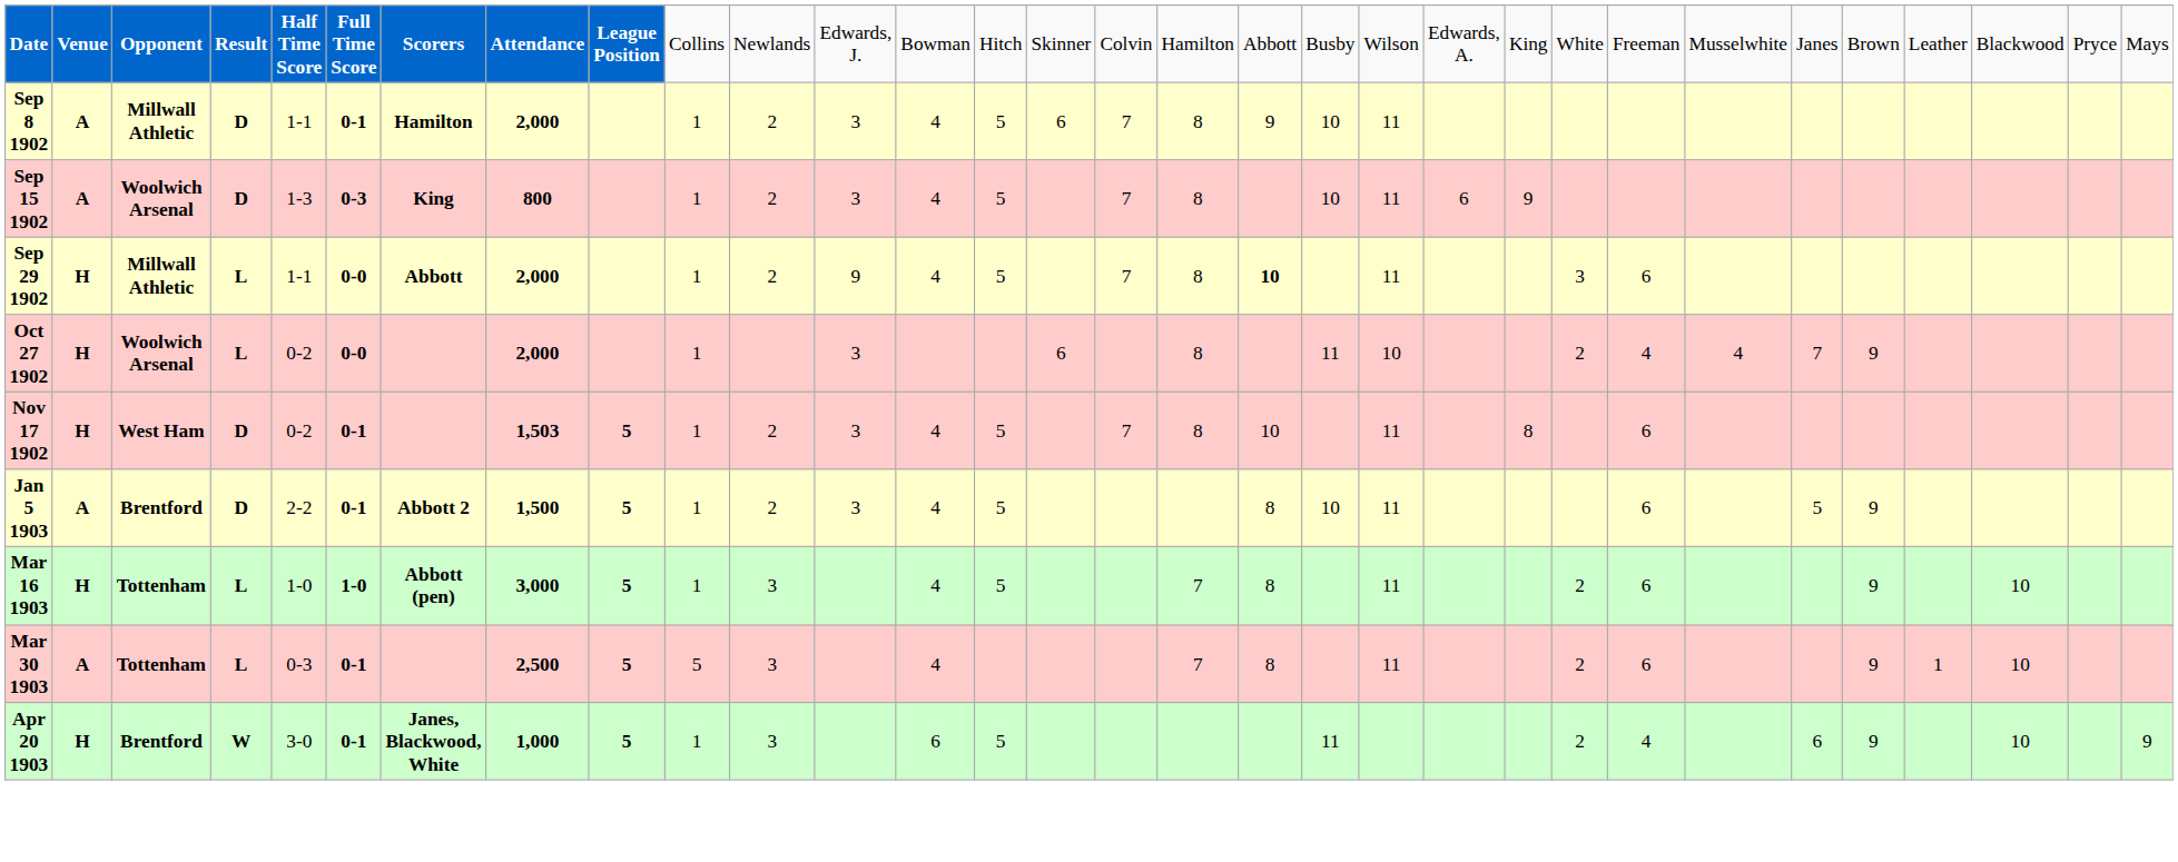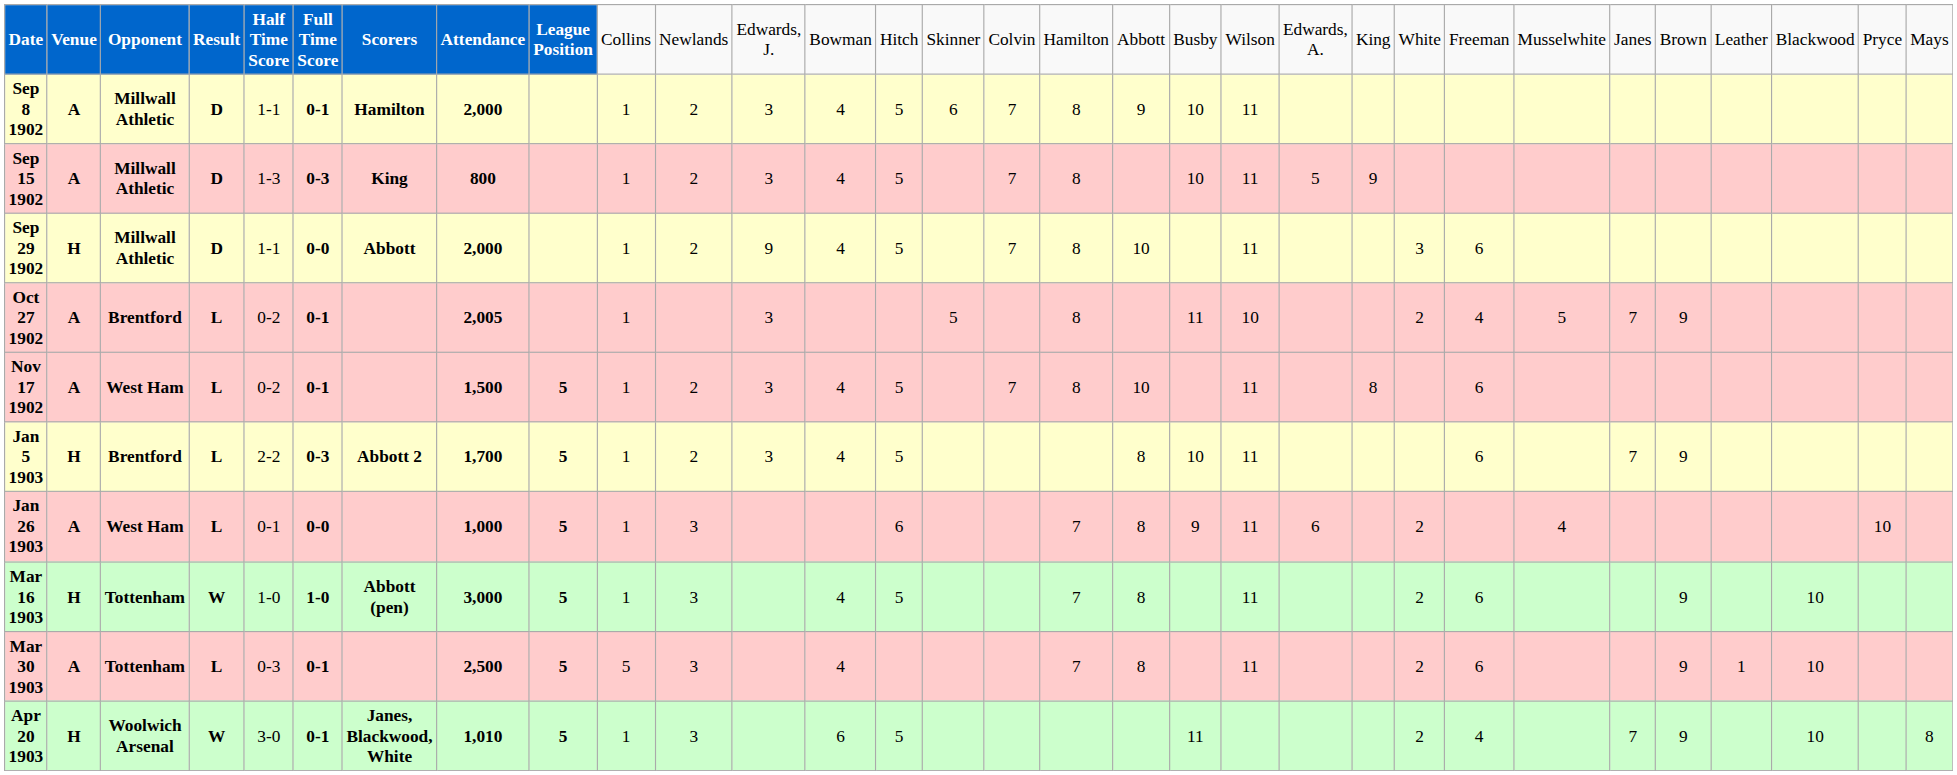 <table class="wikitable sortable" style="font-size:95%; text-align:center">
 <tr>
 <td style="background:#0066CC; color:#FFFFFF; text-align:center;"><strong>Date</strong></td>
 <td style="background:#0066CC; color:#FFFFFF; text-align:center;"><strong>Venue</strong></td>
 <td style="background:#0066CC; color:#FFFFFF; text-align:center;"><strong>Opponent</strong></td>
 <td style="background:#0066CC; color:#FFFFFF; text-align:center;"><strong>Result</strong></td>
 <td style="background:#0066CC; color:#FFFFFF; text-align:center;"><strong>Half Time Score</strong></td>
 <td style="background:#0066CC; color:#FFFFFF; text-align:center;"><strong>Full Time Score</strong></td>
 <td style="background:#0066CC; color:#FFFFFF; text-align:center;"><strong>Scorers</strong></td>
 <td style="background:#0066CC; color:#FFFFFF; text-align:center;"><strong>Attendance</strong></td>
 <td style="background:#0066CC; color:#FFFFFF; text-align:center;"><strong>League Position</strong></td>
 <td>Collins</td>
 <td>Newlands</td>
 <td>Edwards, J.</td>
 <td>Bowman</td>
 <td>Hitch</td>
 <td>Skinner</td>
 <td>Colvin</td>
 <td>Hamilton</td>
 <td>Abbott</td>
 <td>Busby</td>
 <td>Wilson</td>
 <td>Edwards, A.</td>
 <td>King</td>
 <td>White</td>
 <td>Freeman</td>
 <td>Musselwhite</td>
 <td>Janes</td>
 <td>Brown</td>
 <td>Leather</td>
 <td>Blackwood</td>
 <td>Pryce</td>
 <td>Mays</td>
 </tr>
 <tr bgcolor="#FFFFCC">
 <td><strong>Sep 8 1902</strong></td>
 <td><strong>A</strong></td>
 <td><strong>Millwall Athletic</strong></td>
 <td><strong>D</strong></td>
 <td>1-1</td>
 <td><strong>0-1</strong></td>
 <td><strong>Hamilton</strong></td>
 <td><strong>2,000</strong></td>
 <td></td>
 <td>1</td>
 <td>2</td>
 <td>3</td>
 <td>4</td>
 <td>5</td>
 <td>6</td>
 <td>7</td>
 <td>8</td>
 <td>9</td>
 <td>10</td>
 <td>11</td>
 <td></td>
 <td></td>
 <td></td>
 <td></td>
 <td></td>
 <td></td>
 <td></td>
 <td></td>
 <td></td>
 <td></td>
 <td></td>
 </tr>
 <tr bgcolor="#FFCCCC">
 <td><strong>Sep 15 1902</strong></td>
 <td><strong>A</strong></td>
-<td><strong>Woolwich Arsenal</strong></td>
+<td><strong>Millwall Athletic</strong></td>
 <td><strong>D</strong></td>
 <td>1-3</td>
 <td><strong>0-3</strong></td>
 <td><strong>King</strong></td>
 <td><strong>800</strong></td>
 <td></td>
 <td>1</td>
 <td>2</td>
 <td>3</td>
 <td>4</td>
 <td>5</td>
 <td></td>
 <td>7</td>
 <td>8</td>
 <td></td>
 <td>10</td>
 <td>11</td>
-<td>6</td>
+<td>5</td>
 <td>9</td>
 <td></td>
 <td></td>
 <td></td>
 <td></td>
 <td></td>
 <td></td>
 <td></td>
 <td></td>
 <td></td>
 </tr>
 <tr bgcolor="#FFFFCC">
 <td><strong>Sep 29 1902</strong></td>
 <td><strong>H</strong></td>
 <td><strong>Millwall Athletic</strong></td>
-<td><strong>L</strong></td>
+<td><strong>D</strong></td>
 <td>1-1</td>
 <td><strong>0-0</strong></td>
 <td><strong>Abbott</strong></td>
 <td><strong>2,000</strong></td>
 <td></td>
 <td>1</td>
 <td>2</td>
 <td>9</td>
 <td>4</td>
 <td>5</td>
 <td></td>
 <td>7</td>
 <td>8</td>
-<td><strong>10</strong></td>
+<td>10</td>
 <td></td>
 <td>11</td>
 <td></td>
 <td></td>
 <td>3</td>
 <td>6</td>
 <td></td>
 <td></td>
 <td></td>
 <td></td>
 <td></td>
 <td></td>
 <td></td>
 </tr>
 <tr bgcolor="#FFCCCC">
 <td><strong>Oct 27 1902</strong></td>
-<td><strong>H</strong></td>
-<td><strong>Woolwich Arsenal</strong></td>
+<td><strong>A</strong></td>
+<td><strong>Brentford</strong></td>
 <td><strong>L</strong></td>
 <td>0-2</td>
-<td><strong>0-0</strong></td>
+<td><strong>0-1</strong></td>
 <td></td>
-<td><strong>2,000</strong></td>
+<td><strong>2,005</strong></td>
 <td></td>
 <td>1</td>
 <td></td>
 <td>3</td>
 <td></td>
 <td></td>
-<td>6</td>
+<td>5</td>
 <td></td>
 <td>8</td>
 <td></td>
 <td>11</td>
 <td>10</td>
 <td></td>
 <td></td>
 <td>2</td>
 <td>4</td>
-<td>4</td>
+<td>5</td>
 <td>7</td>
 <td>9</td>
 <td></td>
 <td></td>
 <td></td>
 <td></td>
 </tr>
 <tr bgcolor="#FFCCCC">
 <td><strong>Nov 17 1902</strong></td>
-<td><strong>H</strong></td>
+<td><strong>A</strong></td>
 <td><strong>West Ham</strong></td>
-<td><strong>D</strong></td>
+<td><strong>L</strong></td>
 <td>0-2</td>
 <td><strong>0-1</strong></td>
 <td></td>
-<td><strong>1,503</strong></td>
+<td><strong>1,500</strong></td>
 <td><strong>5</strong></td>
 <td>1</td>
 <td>2</td>
 <td>3</td>
 <td>4</td>
 <td>5</td>
 <td></td>
 <td>7</td>
 <td>8</td>
 <td>10</td>
 <td></td>
 <td>11</td>
 <td></td>
 <td>8</td>
 <td></td>
 <td>6</td>
 <td></td>
 <td></td>
 <td></td>
 <td></td>
 <td></td>
 <td></td>
 <td></td>
 </tr>
 <tr bgcolor="#FFFFCC">
 <td><strong>Jan 5 1903</strong></td>
-<td><strong>A</strong></td>
+<td><strong>H</strong></td>
 <td><strong>Brentford</strong></td>
-<td><strong>D</strong></td>
+<td><strong>L</strong></td>
 <td>2-2</td>
-<td><strong>0-1</strong></td>
+<td><strong>0-3</strong></td>
 <td><strong>Abbott 2</strong></td>
-<td><strong>1,500</strong></td>
+<td><strong>1,700</strong></td>
 <td><strong>5</strong></td>
 <td>1</td>
 <td>2</td>
 <td>3</td>
 <td>4</td>
 <td>5</td>
 <td></td>
 <td></td>
 <td></td>
 <td>8</td>
 <td>10</td>
 <td>11</td>
 <td></td>
 <td></td>
 <td></td>
 <td>6</td>
 <td></td>
-<td>5</td>
+<td>7</td>
 <td>9</td>
 <td></td>
 <td></td>
 <td></td>
 <td></td>
 </tr>
+<tr bgcolor="#FFCCCC">
+<td><strong>Jan 26 1903</strong></td>
+<td><strong>A</strong></td>
+<td><strong>West Ham</strong></td>
+<td><strong>L</strong></td>
+<td>0-1</td>
+<td><strong>0-0</strong></td>
+<td></td>
+<td><strong>1,000</strong></td>
+<td><strong>5</strong></td>
+<td>1</td>
+<td>3</td>
+<td></td>
+<td></td>
+<td>6</td>
+<td></td>
+<td></td>
+<td>7</td>
+<td>8</td>
+<td>9</td>
+<td>11</td>
+<td>6</td>
+<td></td>
+<td>2</td>
+<td></td>
+<td>4</td>
+<td></td>
+<td></td>
+<td></td>
+<td></td>
+<td>10</td>
+<td></td>
+</tr>
 <tr bgcolor="#CCFFCC">
 <td><strong>Mar 16 1903</strong></td>
 <td><strong>H</strong></td>
 <td><strong>Tottenham</strong></td>
-<td><strong>L</strong></td>
+<td><strong>W</strong></td>
 <td>1-0</td>
 <td><strong>1-0</strong></td>
 <td><strong>Abbott (pen)</strong></td>
 <td><strong>3,000</strong></td>
 <td><strong>5</strong></td>
 <td>1</td>
 <td>3</td>
 <td></td>
 <td>4</td>
 <td>5</td>
 <td></td>
 <td></td>
 <td>7</td>
 <td>8</td>
 <td></td>
 <td>11</td>
 <td></td>
 <td></td>
 <td>2</td>
 <td>6</td>
 <td></td>
 <td></td>
 <td>9</td>
 <td></td>
 <td>10</td>
 <td></td>
 <td></td>
 </tr>
 <tr bgcolor="#FFCCCC">
 <td><strong>Mar 30 1903</strong></td>
 <td><strong>A</strong></td>
 <td><strong>Tottenham</strong></td>
 <td><strong>L</strong></td>
 <td>0-3</td>
 <td><strong>0-1</strong></td>
 <td></td>
 <td><strong>2,500</strong></td>
 <td><strong>5</strong></td>
 <td>5</td>
 <td>3</td>
 <td></td>
 <td>4</td>
 <td></td>
 <td></td>
 <td></td>
 <td>7</td>
 <td>8</td>
 <td></td>
 <td>11</td>
 <td></td>
 <td></td>
 <td>2</td>
 <td>6</td>
 <td></td>
 <td></td>
 <td>9</td>
 <td>1</td>
 <td>10</td>
 <td></td>
 <td></td>
 </tr>
 <tr bgcolor="#CCFFCC">
 <td><strong>Apr 20 1903</strong></td>
 <td><strong>H</strong></td>
-<td><strong>Brentford</strong></td>
+<td><strong>Woolwich Arsenal</strong></td>
 <td><strong>W</strong></td>
 <td>3-0</td>
 <td><strong>0-1</strong></td>
 <td><strong>Janes, Blackwood, White</strong></td>
-<td><strong>1,000</strong></td>
+<td><strong>1,010</strong></td>
 <td><strong>5</strong></td>
 <td>1</td>
 <td>3</td>
 <td></td>
 <td>6</td>
 <td>5</td>
 <td></td>
 <td></td>
 <td></td>
 <td></td>
 <td>11</td>
 <td></td>
 <td></td>
 <td></td>
 <td>2</td>
 <td>4</td>
 <td></td>
-<td>6</td>
+<td>7</td>
 <td>9</td>
 <td></td>
 <td>10</td>
 <td></td>
-<td>9</td>
+<td>8</td>
 </tr>
 </table>
